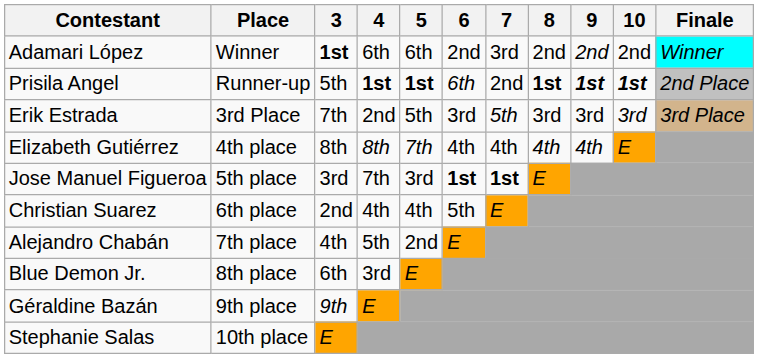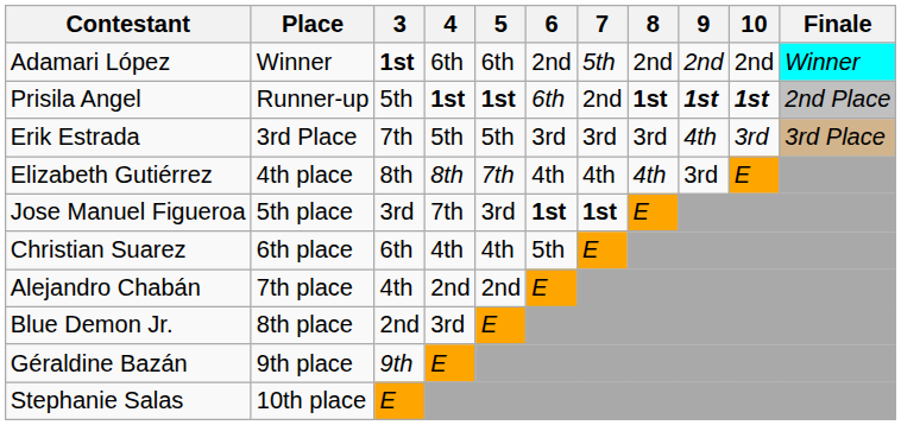 <table class="wikitable sortable" style="margin:auto;">
 <tr>
 <th>Contestant</th>
 <th>Place</th>
 <th>3</th>
 <th>4</th>
 <th>5</th>
 <th>6</th>
 <th>7</th>
 <th>8</th>
 <th>9</th>
 <th>10</th>
 <th>Finale</th>
 </tr>
 <tr>
 <td>Adamari López</td>
 <td>Winner</td>
 <td><span><strong>1st</strong></span></td>
 <td>6th</td>
 <td>6th</td>
 <td>2nd</td>
-<td>3rd</td>
+<td><span><em>5th</em></span></td>
 <td>2nd</td>
 <td><span><em>2nd</em></span></td>
 <td>2nd</td>
 <td style="background:cyan;"><div><span><em>Winner</em></span></div></td>
 </tr>
 <tr>
 <td>Prisila Angel</td>
 <td>Runner-up</td>
 <td>5th</td>
 <td><span><strong>1st</strong></span></td>
 <td><span><strong>1st</strong></span></td>
 <td><span><em>6th</em></span></td>
 <td>2nd</td>
 <td><span><strong>1st</strong></span></td>
 <td><span><strong><em>1st</em></strong></span></td>
 <td><span><strong><em>1st</em></strong></span></td>
 <td style="background:silver;"><div><span><em>2nd Place</em></span></div></td>
 </tr>
 <tr>
 <td>Erik Estrada</td>
 <td>3rd Place</td>
 <td>7th</td>
-<td>2nd</td>
+<td>5th</td>
 <td>5th</td>
 <td>3rd</td>
-<td><span><em>5th</em></span></td>
 <td>3rd</td>
 <td>3rd</td>
+<td><span><em>4th</em></span></td>
 <td><span><em>3rd</em></span></td>
 <td style="background:tan;"><div><span><em>3rd Place</em></span></div></td>
 </tr>
 <tr>
 <td>Elizabeth Gutiérrez</td>
 <td>4th place</td>
 <td>8th</td>
 <td><span><em>8th</em></span></td>
 <td><span><em>7th</em></span></td>
 <td>4th</td>
 <td>4th</td>
 <td><span><em>4th</em></span></td>
-<td><span><em>4th</em></span></td>
+<td>3rd</td>
 <td style="background:orange;"><div><span><em>E</em></span></div></td>
 <td style="background:darkgray;" colspan="7"></td>
 </tr>
 <tr>
 <td>Jose Manuel Figueroa</td>
 <td>5th place</td>
 <td>3rd</td>
 <td>7th</td>
 <td>3rd</td>
 <td><span><strong>1st</strong></span></td>
 <td><span><strong>1st</strong></span></td>
 <td style="background:orange;"><div><span><em>E</em></span></div></td>
 <td style="background:darkgray;" colspan="7"></td>
 </tr>
 <tr>
 <td>Christian Suarez</td>
 <td>6th place</td>
-<td>2nd</td>
+<td>6th</td>
 <td>4th</td>
 <td>4th</td>
 <td>5th</td>
 <td style="background:orange;"><div><span><em>E</em></span></div></td>
 <td style="background:darkgray;" colspan="7"></td>
 </tr>
 <tr>
 <td>Alejandro Chabán</td>
 <td>7th place</td>
 <td>4th</td>
-<td>5th</td>
+<td>2nd</td>
 <td>2nd</td>
 <td style="background:orange;"><div><span><em>E</em></span></div></td>
 <td style="background:darkgray;" colspan="7"></td>
 </tr>
 <tr>
 <td>Blue Demon Jr.</td>
 <td>8th place</td>
-<td>6th</td>
+<td>2nd</td>
 <td>3rd</td>
 <td style="background:orange;"><div><span><em>E</em></span></div></td>
 <td style="background:darkgray;" colspan="7"></td>
 </tr>
 <tr>
 <td>Géraldine Bazán</td>
 <td>9th place</td>
 <td><span><em>9th</em></span></td>
 <td style="background:orange;"><div><span><em>E</em></span></div></td>
 <td style="background:darkgray;" colspan="9"></td>
 </tr>
 <tr>
 <td>Stephanie Salas</td>
 <td>10th place</td>
 <td style="background:orange;"><div><span><em>E</em></span></div></td>
 <td style="background:darkgray;" colspan="9"></td>
 </tr>
 </table>
